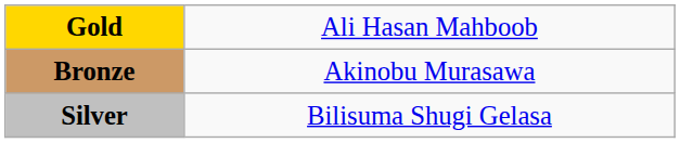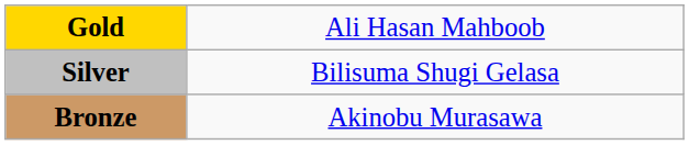 <table class="wikitable" style=" text-align:center; font-size:110%;" width="35%">
 <tr>
 <td bgcolor="gold"><strong>Gold</strong></td>
 <td><a href='#'>Ali Hasan Mahboob</a><br></td>
 </tr>
 <tr>
+<td bgcolor="silver"><strong>Silver</strong></td>
+<td><a href='#'>Bilisuma Shugi Gelasa</a><br></td>
+</tr>
+<tr>
 <td bgcolor="CC9966"><strong>Bronze</strong></td>
 <td><a href='#'>Akinobu Murasawa</a><br></td>
 </tr>
-<tr>
-<td bgcolor="silver"><strong>Silver</strong></td>
-<td><a href='#'>Bilisuma Shugi Gelasa</a><br></td>
-</tr>
 </table>
